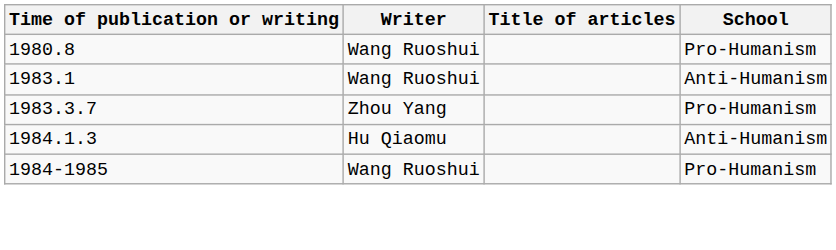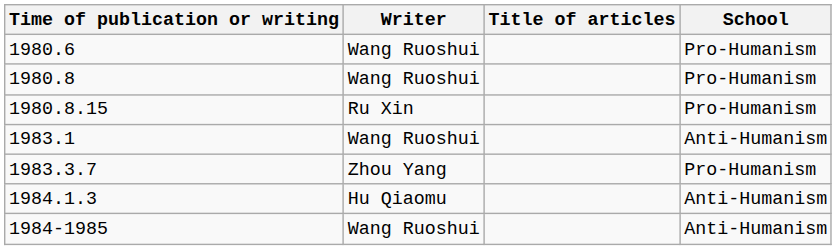 <table class="wikitable">
 <tr>
 <th>Time of publication or writing</th>
 <th>Writer</th>
 <th>Title of articles</th>
 <th>School</th>
 </tr>
 <tr>
+<td>1980.6</td>
+<td>Wang Ruoshui</td>
+<td></td>
+<td>Pro-Humanism</td>
+</tr>
+<tr>
 <td>1980.8</td>
 <td>Wang Ruoshui</td>
+<td></td>
+<td>Pro-Humanism</td>
+</tr>
+<tr>
+<td>1980.8.15</td>
+<td>Ru Xin</td>
 <td></td>
 <td>Pro-Humanism</td>
 </tr>
 <tr>
 <td>1983.1</td>
 <td>Wang Ruoshui</td>
 <td></td>
 <td>Anti-Humanism</td>
 </tr>
 <tr>
 <td>1983.3.7</td>
 <td>Zhou Yang</td>
 <td></td>
 <td>Pro-Humanism</td>
 </tr>
 <tr>
 <td>1984.1.3</td>
 <td>Hu Qiaomu</td>
 <td></td>
 <td>Anti-Humanism</td>
 </tr>
 <tr>
 <td>1984-1985</td>
 <td>Wang Ruoshui</td>
 <td></td>
-<td>Pro-Humanism</td>
+<td>Anti-Humanism</td>
 </tr>
 </table>
